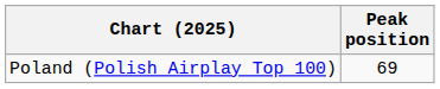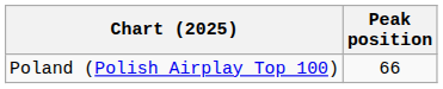 <table class="wikitable">
 <tr>
 <th>Chart (2025)</th>
 <th>Peak<br>position</th>
 </tr>
 <tr>
 <td>Poland (<a href='#'>Polish Airplay Top 100</a>)</td>
-<td align="center">69</td>
+<td align="center">66</td>
 </tr>
 </table>
